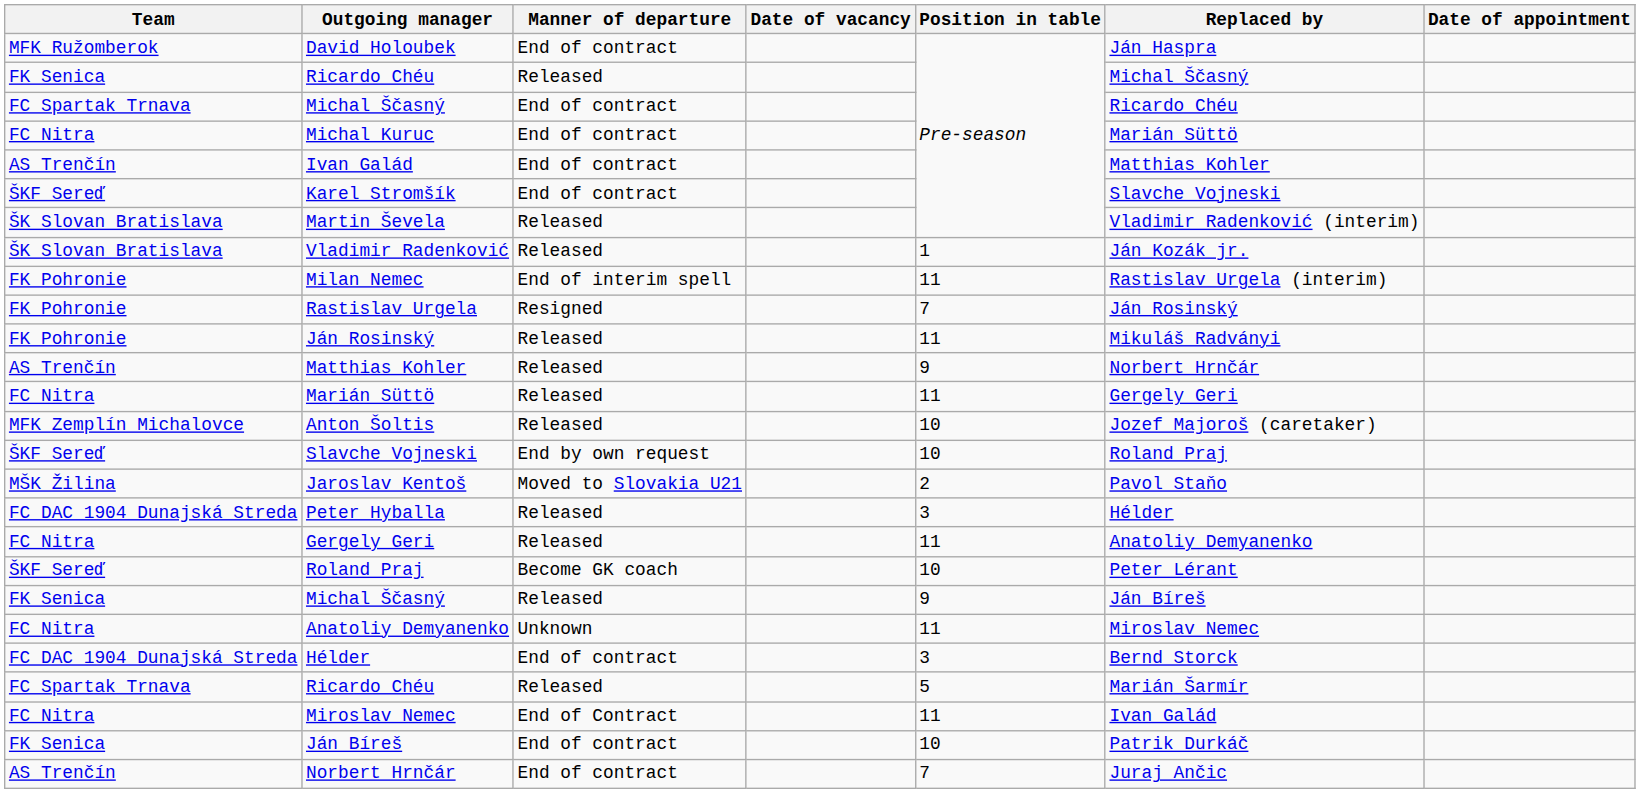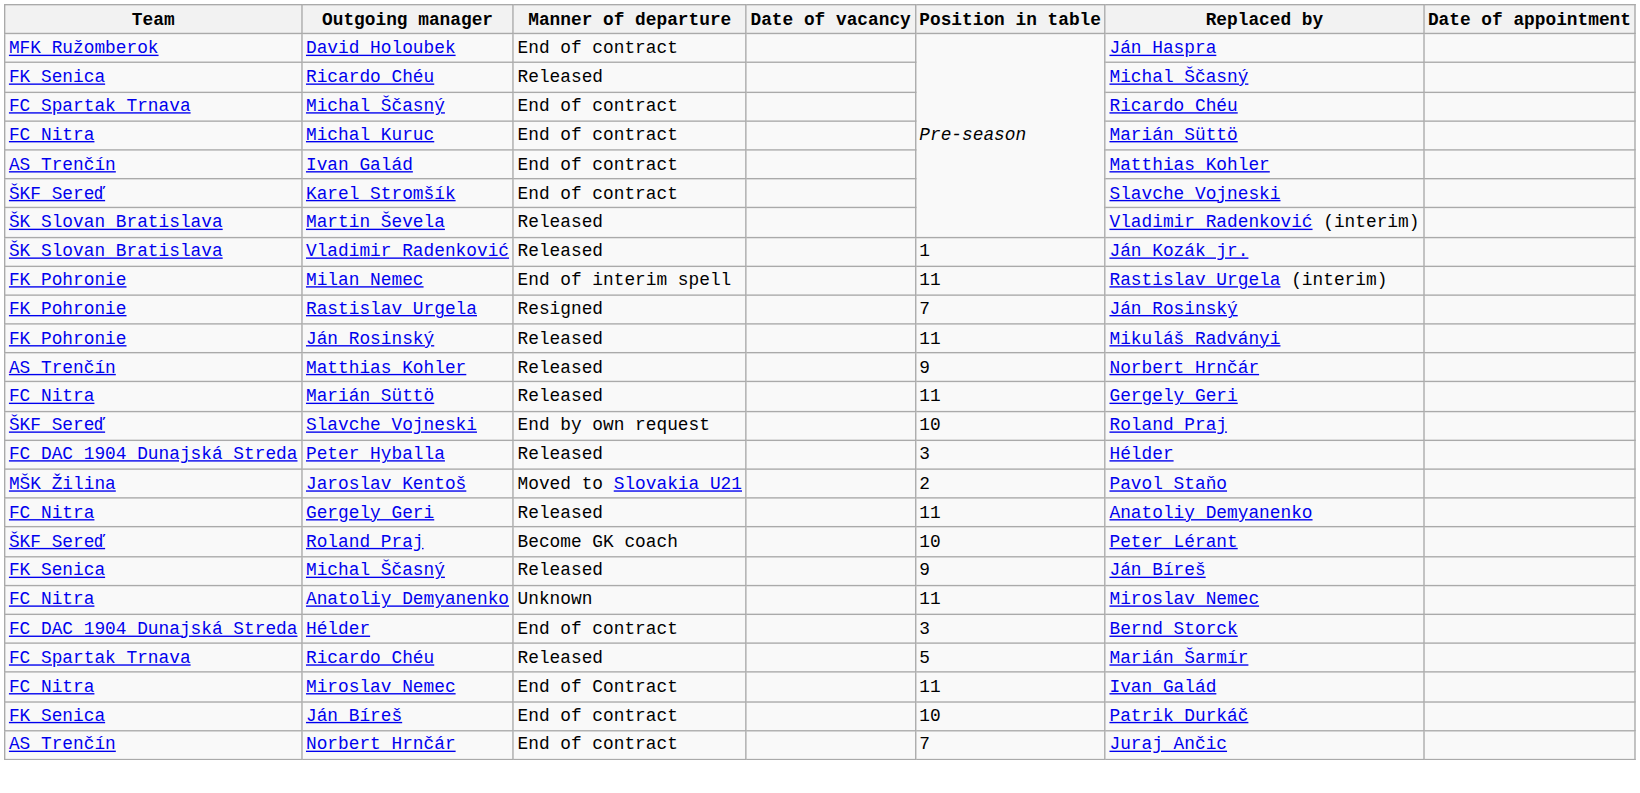 <table class="wikitable sortable">
 <tr>
 <th>Team</th>
 <th>Outgoing manager</th>
 <th>Manner of departure</th>
 <th>Date of vacancy</th>
 <th>Position in table</th>
 <th>Replaced by</th>
 <th>Date of appointment</th>
 </tr>
 <tr>
 <td><a href='#'>MFK Ružomberok</a></td>
 <td> <a href='#'>David Holoubek</a></td>
 <td>End of contract</td>
 <td></td>
 <td rowspan=7><em>Pre-season</em></td>
 <td> <a href='#'>Ján Haspra</a></td>
 <td></td>
 </tr>
 <tr>
 <td><a href='#'>FK Senica</a></td>
 <td> <a href='#'>Ricardo Chéu</a></td>
 <td>Released</td>
 <td></td>
 <td> <a href='#'>Michal Ščasný</a></td>
 <td></td>
 </tr>
 <tr>
 <td><a href='#'>FC Spartak Trnava</a></td>
 <td> <a href='#'>Michal Ščasný</a></td>
 <td>End of contract</td>
 <td></td>
 <td> <a href='#'>Ricardo Chéu</a></td>
 <td></td>
 </tr>
 <tr>
 <td><a href='#'>FC Nitra</a></td>
 <td> <a href='#'>Michal Kuruc</a></td>
 <td>End of contract</td>
 <td></td>
 <td> <a href='#'>Marián Süttö</a></td>
 <td></td>
 </tr>
 <tr>
 <td><a href='#'>AS Trenčín</a></td>
 <td> <a href='#'>Ivan Galád</a></td>
 <td>End of contract</td>
 <td></td>
 <td> <a href='#'>Matthias Kohler</a></td>
 <td></td>
 </tr>
 <tr>
 <td><a href='#'>ŠKF Sereď</a></td>
 <td> <a href='#'>Karel Stromšík</a></td>
 <td>End of contract</td>
 <td></td>
 <td> <a href='#'>Slavche Vojneski</a></td>
 <td></td>
 </tr>
 <tr>
 <td><a href='#'>ŠK Slovan Bratislava</a></td>
 <td> <a href='#'>Martin Ševela</a></td>
 <td>Released</td>
 <td></td>
 <td> <a href='#'>Vladimir Radenković</a> (interim)</td>
 <td></td>
 </tr>
 <tr>
 <td><a href='#'>ŠK Slovan Bratislava</a></td>
 <td> <a href='#'>Vladimir Radenković</a></td>
 <td>Released</td>
 <td></td>
 <td>1</td>
 <td> <a href='#'>Ján Kozák jr.</a></td>
 <td></td>
 </tr>
 <tr>
 <td><a href='#'>FK Pohronie</a></td>
 <td> <a href='#'>Milan Nemec</a></td>
 <td>End of interim spell</td>
 <td></td>
 <td>11</td>
 <td> <a href='#'>Rastislav Urgela</a> (interim)</td>
 <td></td>
 </tr>
 <tr>
 <td><a href='#'>FK Pohronie</a></td>
 <td> <a href='#'>Rastislav Urgela</a></td>
 <td>Resigned</td>
 <td></td>
 <td>7</td>
 <td> <a href='#'>Ján Rosinský</a></td>
 <td></td>
 </tr>
 <tr>
 <td><a href='#'>FK Pohronie</a></td>
 <td> <a href='#'>Ján Rosinský</a></td>
 <td>Released</td>
 <td></td>
 <td>11</td>
 <td> <a href='#'>Mikuláš Radványi</a></td>
 <td></td>
 </tr>
 <tr>
 <td><a href='#'>AS Trenčín</a></td>
 <td> <a href='#'>Matthias Kohler</a></td>
 <td>Released</td>
 <td></td>
 <td>9</td>
 <td> <a href='#'>Norbert Hrnčár</a></td>
 <td></td>
 </tr>
 <tr>
 <td><a href='#'>FC Nitra</a></td>
 <td> <a href='#'>Marián Süttö</a></td>
 <td>Released</td>
 <td></td>
 <td>11</td>
 <td> <a href='#'>Gergely Geri</a></td>
 <td></td>
 </tr>
 <tr>
-<td><a href='#'>MFK Zemplín Michalovce</a></td>
-<td> <a href='#'>Anton Šoltis</a></td>
-<td>Released</td>
-<td></td>
-<td>10</td>
-<td> <a href='#'>Jozef Majoroš</a> (caretaker)</td>
-<td> </td>
-</tr>
-<tr>
 <td><a href='#'>ŠKF Sereď</a></td>
 <td> <a href='#'>Slavche Vojneski</a></td>
 <td>End by own request</td>
 <td></td>
 <td>10</td>
 <td> <a href='#'>Roland Praj</a></td>
 <td></td>
 </tr>
 <tr>
+<td><a href='#'>FC DAC 1904 Dunajská Streda</a></td>
+<td> <a href='#'>Peter Hyballa</a></td>
+<td>Released</td>
+<td></td>
+<td>3</td>
+<td> <a href='#'>Hélder</a></td>
+<td></td>
+</tr>
+<tr>
 <td><a href='#'>MŠK Žilina</a></td>
 <td> <a href='#'>Jaroslav Kentoš</a></td>
 <td>Moved to <a href='#'>Slovakia U21</a></td>
 <td></td>
 <td>2</td>
 <td> <a href='#'>Pavol Staňo</a></td>
-<td></td>
-</tr>
-<tr>
-<td><a href='#'>FC DAC 1904 Dunajská Streda</a></td>
-<td> <a href='#'>Peter Hyballa</a></td>
-<td>Released</td>
-<td></td>
-<td>3</td>
-<td> <a href='#'>Hélder</a></td>
 <td></td>
 </tr>
 <tr>
 <td><a href='#'>FC Nitra</a></td>
 <td> <a href='#'>Gergely Geri</a></td>
 <td>Released</td>
 <td></td>
 <td>11</td>
 <td> <a href='#'>Anatoliy Demyanenko</a></td>
 <td></td>
 </tr>
 <tr>
 <td><a href='#'>ŠKF Sereď</a></td>
 <td> <a href='#'>Roland Praj</a></td>
 <td>Become GK coach</td>
 <td></td>
 <td>10</td>
 <td> <a href='#'>Peter Lérant</a></td>
 <td></td>
 </tr>
 <tr>
 <td><a href='#'>FK Senica</a></td>
 <td> <a href='#'>Michal Ščasný</a></td>
 <td>Released</td>
 <td></td>
 <td>9</td>
 <td> <a href='#'>Ján Bíreš</a></td>
 <td></td>
 </tr>
 <tr>
 <td><a href='#'>FC Nitra</a></td>
 <td> <a href='#'>Anatoliy Demyanenko</a></td>
 <td>Unknown</td>
 <td></td>
 <td>11</td>
 <td> <a href='#'>Miroslav Nemec</a></td>
 <td></td>
 </tr>
 <tr>
 <td><a href='#'>FC DAC 1904 Dunajská Streda</a></td>
 <td> <a href='#'>Hélder</a></td>
 <td>End of contract</td>
 <td></td>
 <td>3</td>
 <td> <a href='#'>Bernd Storck</a></td>
 <td></td>
 </tr>
 <tr>
 <td><a href='#'>FC Spartak Trnava</a></td>
 <td> <a href='#'>Ricardo Chéu</a></td>
 <td>Released</td>
 <td></td>
 <td>5</td>
 <td> <a href='#'>Marián Šarmír</a></td>
 <td></td>
 </tr>
 <tr>
 <td><a href='#'>FC Nitra</a></td>
 <td> <a href='#'>Miroslav Nemec</a></td>
 <td>End of Contract</td>
 <td></td>
 <td>11</td>
 <td> <a href='#'>Ivan Galád</a></td>
 <td></td>
 </tr>
 <tr>
 <td><a href='#'>FK Senica</a></td>
 <td> <a href='#'>Ján Bíreš</a></td>
 <td>End of contract</td>
 <td></td>
 <td>10</td>
 <td> <a href='#'>Patrik Durkáč</a></td>
 <td></td>
 </tr>
 <tr>
 <td><a href='#'>AS Trenčín</a></td>
 <td> <a href='#'>Norbert Hrnčár</a></td>
 <td>End of contract</td>
 <td></td>
 <td>7</td>
 <td> <a href='#'>Juraj Ančic</a></td>
 <td></td>
 </tr>
 </table>
